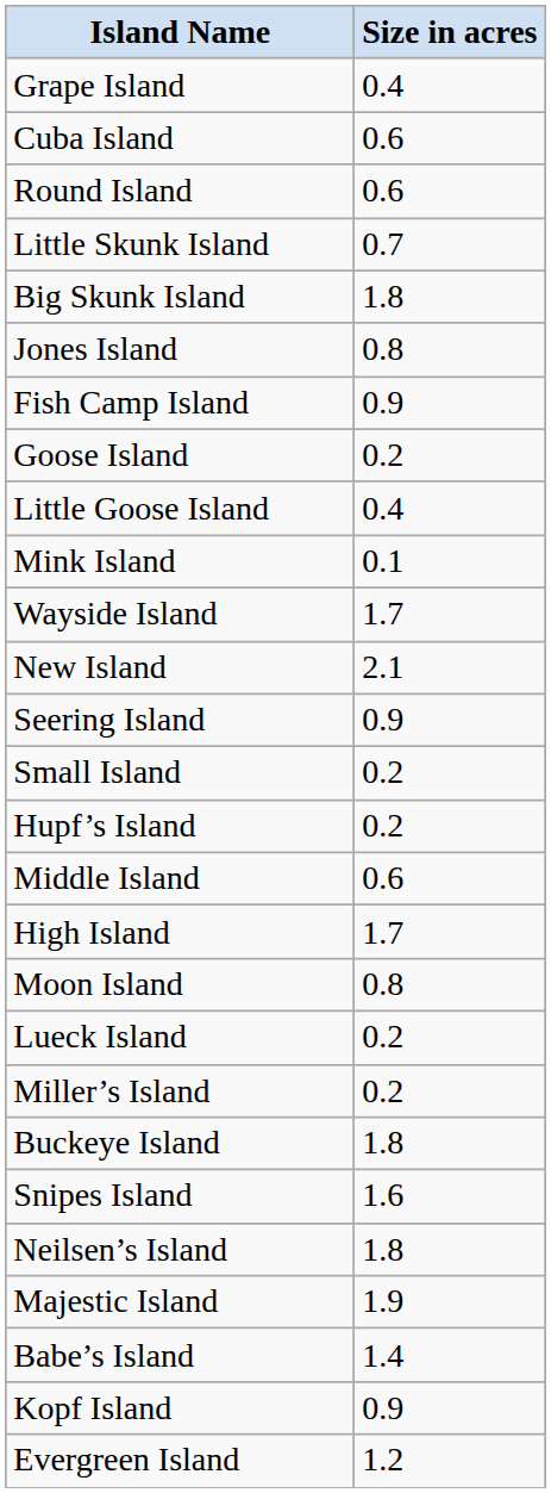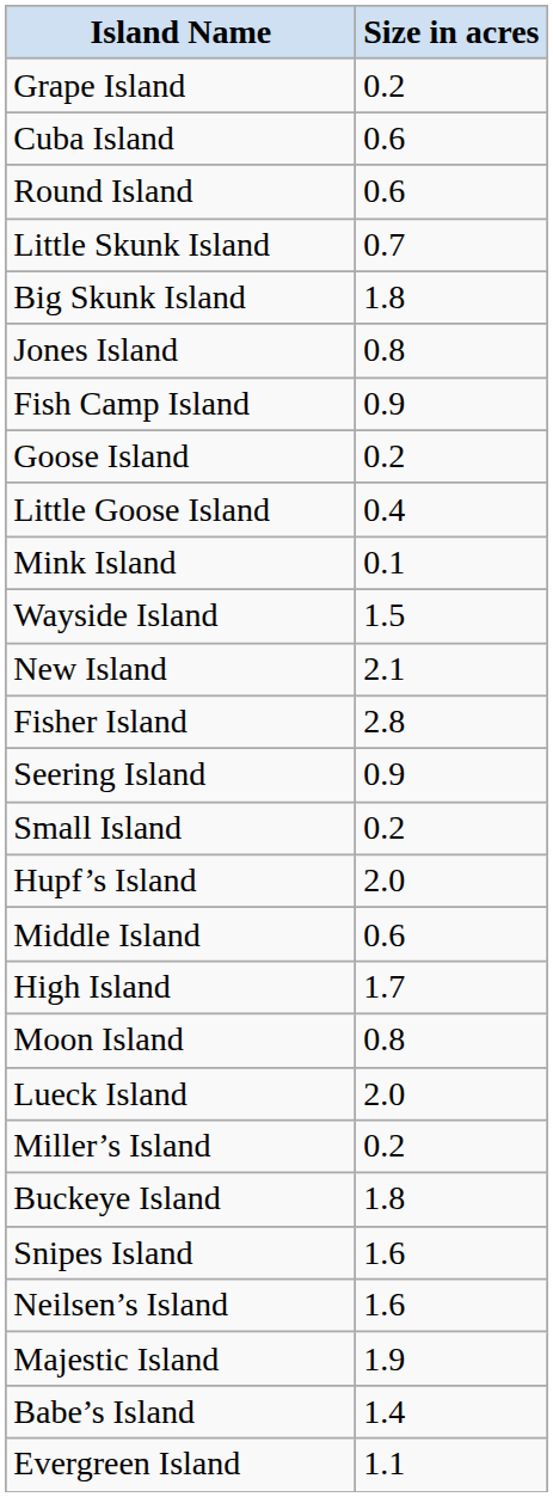 <table class="wikitable sortable">
 <tr>
 <th style="width:10em; background-color:#CEE0F2;"><strong>Island Name</strong></th>
 <th style="background-color:#CEE0F2;"><strong>Size in acres</strong></th>
 </tr>
 <tr>
 <td>Grape Island</td>
-<td>0.4</td>
+<td>0.2</td>
 </tr>
 <tr>
 <td>Cuba Island</td>
 <td>0.6</td>
 </tr>
 <tr>
 <td>Round Island</td>
 <td>0.6</td>
 </tr>
 <tr>
 <td>Little Skunk Island</td>
 <td>0.7</td>
 </tr>
 <tr>
 <td>Big Skunk Island</td>
 <td>1.8</td>
 </tr>
 <tr>
 <td>Jones Island</td>
 <td>0.8</td>
 </tr>
 <tr>
 <td>Fish Camp Island</td>
 <td>0.9</td>
 </tr>
 <tr>
 <td>Goose Island</td>
 <td>0.2</td>
 </tr>
 <tr>
 <td>Little Goose Island</td>
 <td>0.4</td>
 </tr>
 <tr>
 <td>Mink Island</td>
 <td>0.1</td>
 </tr>
 <tr>
 <td>Wayside Island</td>
-<td>1.7</td>
+<td>1.5</td>
 </tr>
 <tr>
 <td>New Island</td>
 <td>2.1</td>
+</tr>
+<tr>
+<td>Fisher Island</td>
+<td>2.8</td>
 </tr>
 <tr>
 <td>Seering Island</td>
 <td>0.9</td>
 </tr>
 <tr>
 <td>Small Island</td>
 <td>0.2</td>
 </tr>
 <tr>
 <td>Hupf’s Island</td>
-<td>0.2</td>
+<td>2.0</td>
 </tr>
 <tr>
 <td>Middle Island</td>
 <td>0.6</td>
 </tr>
 <tr>
 <td>High Island</td>
 <td>1.7</td>
 </tr>
 <tr>
 <td>Moon Island</td>
 <td>0.8</td>
 </tr>
 <tr>
 <td>Lueck Island</td>
-<td>0.2</td>
+<td>2.0</td>
 </tr>
 <tr>
 <td>Miller’s Island</td>
 <td>0.2</td>
 </tr>
 <tr>
 <td>Buckeye Island</td>
 <td>1.8</td>
 </tr>
 <tr>
 <td>Snipes Island</td>
 <td>1.6</td>
 </tr>
 <tr>
 <td>Neilsen’s Island</td>
-<td>1.8</td>
+<td>1.6</td>
 </tr>
 <tr>
 <td>Majestic Island</td>
 <td>1.9</td>
 </tr>
 <tr>
 <td>Babe’s Island</td>
 <td>1.4</td>
 </tr>
 <tr>
-<td>Kopf Island</td>
-<td>0.9</td>
-</tr>
-<tr>
 <td>Evergreen Island</td>
-<td>1.2</td>
+<td>1.1</td>
 </tr>
 <tr>
 </tr>
 </table>
